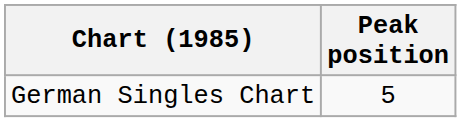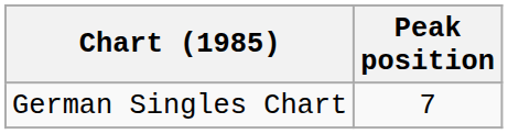 <table class="wikitable sortable">
 <tr>
 <th>Chart (1985)</th>
 <th>Peak<br>position</th>
 </tr>
 <tr>
 <td align="left">German Singles Chart</td>
-<td style="text-align:center;">5</td>
+<td style="text-align:center;">7</td>
 </tr>
 </table>
